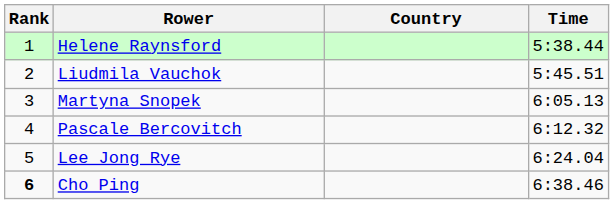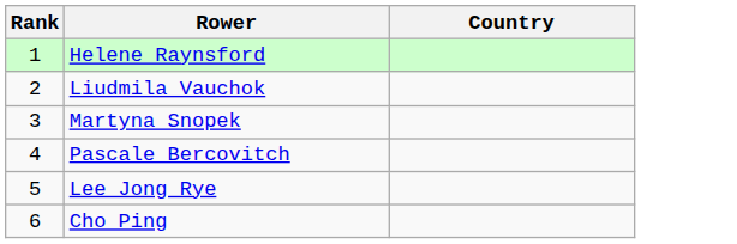 <table class="wikitable" style="text-align:center">
 <tr>
 <th>Rank</th>
 <th width=200>Rower</th>
 <th width=150>Country</th>
-<th width=5em>Time</th>
 </tr>
 <tr bgcolor="#ccffcc">
 <td>1</td>
 <td align=left><a href='#'>Helene Raynsford</a></td>
 <td align=left></td>
-<td>5:38.44</td>
 </tr>
 <tr>
 <td>2</td>
 <td align=left><a href='#'>Liudmila Vauchok</a></td>
 <td align=left></td>
-<td>5:45.51</td>
 </tr>
 <tr>
 <td>3</td>
 <td align=left><a href='#'>Martyna Snopek</a></td>
 <td align=left></td>
-<td>6:05.13</td>
 </tr>
 <tr>
 <td>4</td>
 <td align=left><a href='#'>Pascale Bercovitch</a></td>
 <td align=left></td>
-<td>6:12.32</td>
 </tr>
 <tr>
 <td>5</td>
 <td align=left><a href='#'>Lee Jong Rye</a></td>
 <td align=left></td>
-<td>6:24.04</td>
 </tr>
 <tr>
-<td><strong>6</strong></td>
+<td>6</td>
 <td align=left><a href='#'>Cho Ping</a></td>
 <td align=left></td>
-<td>6:38.46</td>
 </tr>
 </table>
